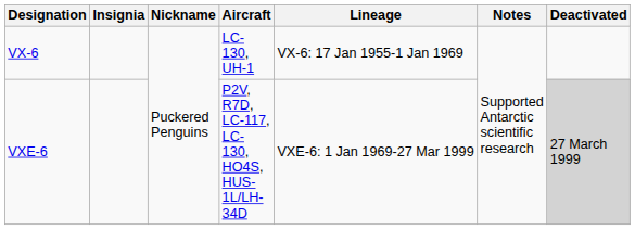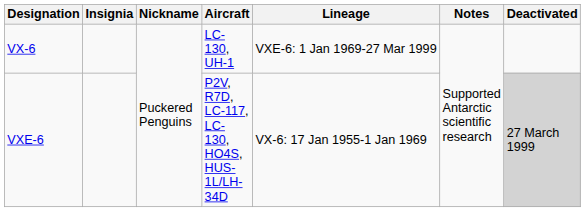 <table class="wikitable">
 <tr>
 <th>Designation</th>
 <th>Insignia</th>
 <th>Nickname</th>
 <th>Aircraft</th>
 <th>Lineage</th>
 <th>Notes</th>
 <th>Deactivated</th>
 </tr>
 <tr>
 <td><a href='#'>VX-6</a></td>
 <td></td>
 <td Rowspan="2">Puckered Penguins</td>
 <td><a href='#'>LC-130</a>, <a href='#'>UH-1</a></td>
-<td style="white-space: nowrap;">VX-6: 17 Jan 1955-1 Jan 1969</td>
+<td style="white-space: nowrap;">VXE-6: 1 Jan 1969-27 Mar 1999</td>
 <td Rowspan="2">Supported Antarctic scientific research</td>
 </tr>
 <tr>
 <td><a href='#'>VXE-6</a></td>
 <td></td>
 <td><a href='#'>P2V</a>, <a href='#'>R7D</a>, <a href='#'>LC-117</a>, <a href='#'>LC-130</a>, <a href='#'>HO4S</a>, <a href='#'>HUS-1L/LH-34D</a></td>
-<td style="white-space: nowrap;">VXE-6: 1 Jan 1969-27 Mar 1999</td>
+<td style="white-space: nowrap;">VX-6: 17 Jan 1955-1 Jan 1969</td>
 <td style="background: lightgrey;">27 March 1999</td>
 </tr>
 </table>
